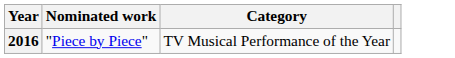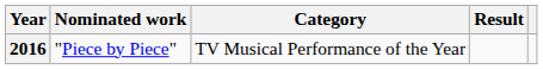 <table class="wikitable plainrowheaders">
 <tr>
 <th>Year</th>
 <th>Nominated work</th>
 <th>Category</th>
+<th>Result</th>
 <th></th>
 </tr>
 <tr>
 <th scope="row">2016</th>
 <td>"<a href='#'>Piece by Piece</a>"</td>
 <td>TV Musical Performance of the Year</td>
+<td></td>
 <td align="center"></td>
 </tr>
 </table>
